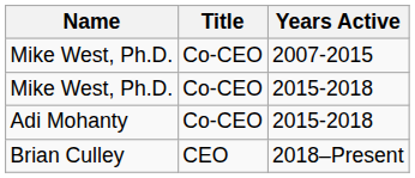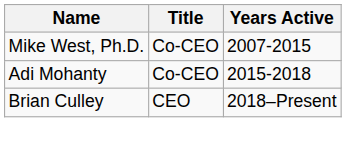 <table class="wikitable">
 <tr>
 <th>Name</th>
 <th>Title</th>
 <th>Years Active</th>
 </tr>
 <tr>
 <td>Mike West, Ph.D.</td>
 <td>Co-CEO</td>
 <td>2007-2015</td>
 </tr>
 <tr>
-<td>Mike West, Ph.D.</td>
-<td>Co-CEO</td>
-<td>2015-2018</td>
-</tr>
-<tr>
 <td>Adi Mohanty</td>
 <td>Co-CEO</td>
 <td>2015-2018</td>
 </tr>
 <tr>
 <td>Brian Culley</td>
 <td>CEO</td>
 <td>2018–Present</td>
 </tr>
 </table>
